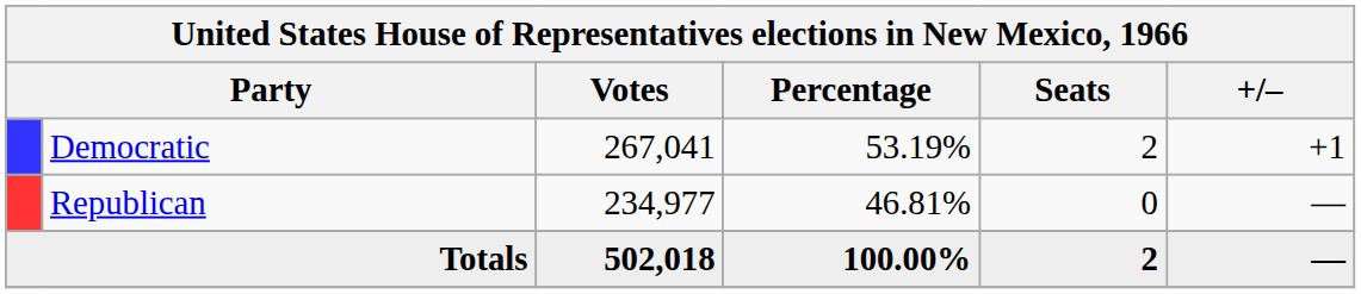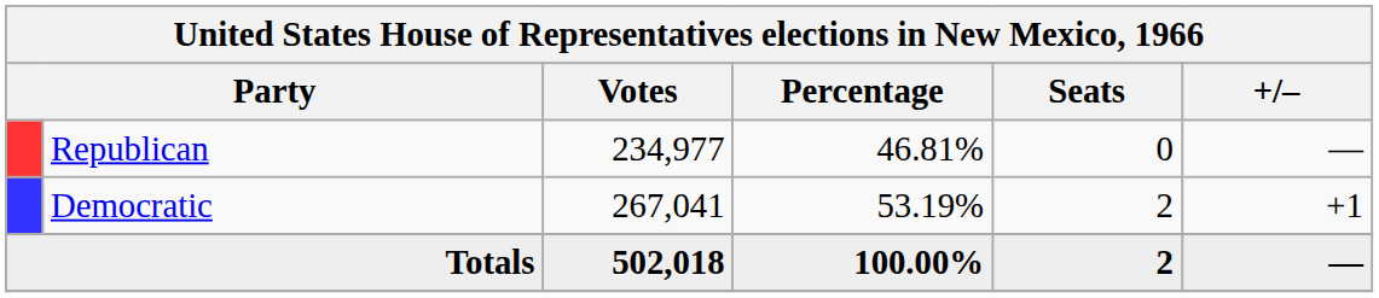 <table class="wikitable" style="font-size: 95%;">
 <tr>
 <th colspan="6">United States House of Representatives elections in New Mexico, 1966</th>
 </tr>
 <tr>
 <th colspan=2 style="width: 15em">Party</th>
 <th style="width: 5em">Votes</th>
 <th style="width: 7em">Percentage</th>
 <th style="width: 5em">Seats</th>
 <th style="width: 5em">+/–</th>
 </tr>
 <tr>
+<th style="background-color:#FF3333; width: 3px"></th>
+<td style="width: 130px"><a href='#'>Republican</a></td>
+<td align="right">234,977</td>
+<td align="right">46.81%</td>
+<td align="right">0</td>
+<td align="right">—</td>
+</tr>
+<tr>
 <th style="background-color:#3333FF; width: 3px"></th>
 <td style="width: 130px"><a href='#'>Democratic</a></td>
 <td align="right">267,041</td>
 <td align="right">53.19%</td>
 <td align="right">2</td>
 <td align="right">+1</td>
-</tr>
-<tr>
-<th style="background-color:#FF3333; width: 3px"></th>
-<td style="width: 130px"><a href='#'>Republican</a></td>
-<td align="right">234,977</td>
-<td align="right">46.81%</td>
-<td align="right">0</td>
-<td align="right">—</td>
 </tr>
 <tr>
 </tr>
 <tr bgcolor="#EEEEEE">
 <td colspan="2" align="right"><strong>Totals</strong></td>
 <td align="right"><strong>502,018</strong></td>
 <td align="right"><strong>100.00%</strong></td>
 <td align="right"><strong>2</strong></td>
 <td align="right"><strong>—</strong></td>
 </tr>
 <tr bgcolor="#EEEEEE">
 </tr>
 </table>
